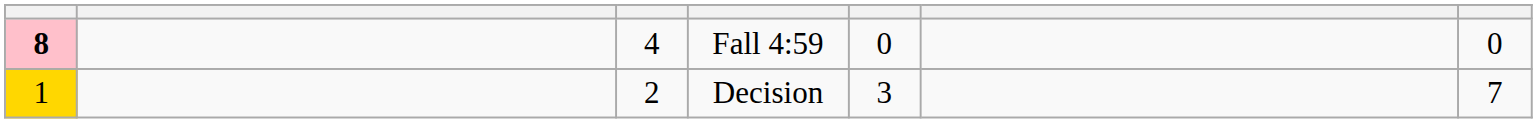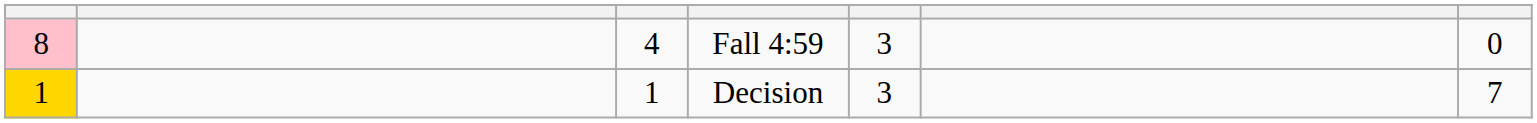 <table class="wikitable" style="text-align: center;">
 <tr>
 <th width=30></th>
 <th width=270></th>
 <th width=30></th>
 <th width=75></th>
 <th width=30></th>
 <th width=270></th>
 <th width=30></th>
 </tr>
 <tr>
-<td bgcolor=pink><strong>8</strong></td>
+<td bgcolor=pink>8</td>
 <td align=left></td>
 <td>4</td>
 <td>Fall 4:59</td>
-<td>0</td>
+<td>3</td>
 <td align=left><strong></strong></td>
 <td>0</td>
 </tr>
 <tr>
 <td style="background: gold;">1</td>
 <td align=left><strong></strong></td>
-<td>2</td>
+<td>1</td>
 <td>Decision</td>
 <td>3</td>
 <td align=left></td>
 <td>7</td>
 </tr>
 </table>
